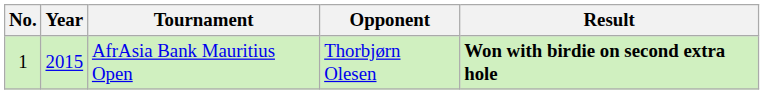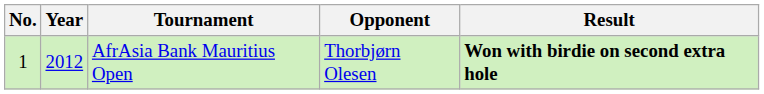 <table class="wikitable" style="font-size:95%;">
 <tr>
 <th>No.</th>
 <th>Year</th>
 <th>Tournament</th>
 <th>Opponent</th>
 <th>Result</th>
 </tr>
 <tr style="background:#D0F0C0;">
 <td align=center>1</td>
-<td><a href='#'>2015</a></td>
+<td><a href='#'>2012</a></td>
 <td><a href='#'>AfrAsia Bank Mauritius Open</a></td>
 <td> <a href='#'>Thorbjørn Olesen</a></td>
 <td><strong>Won with birdie on second extra hole</strong></td>
 </tr>
 </table>
